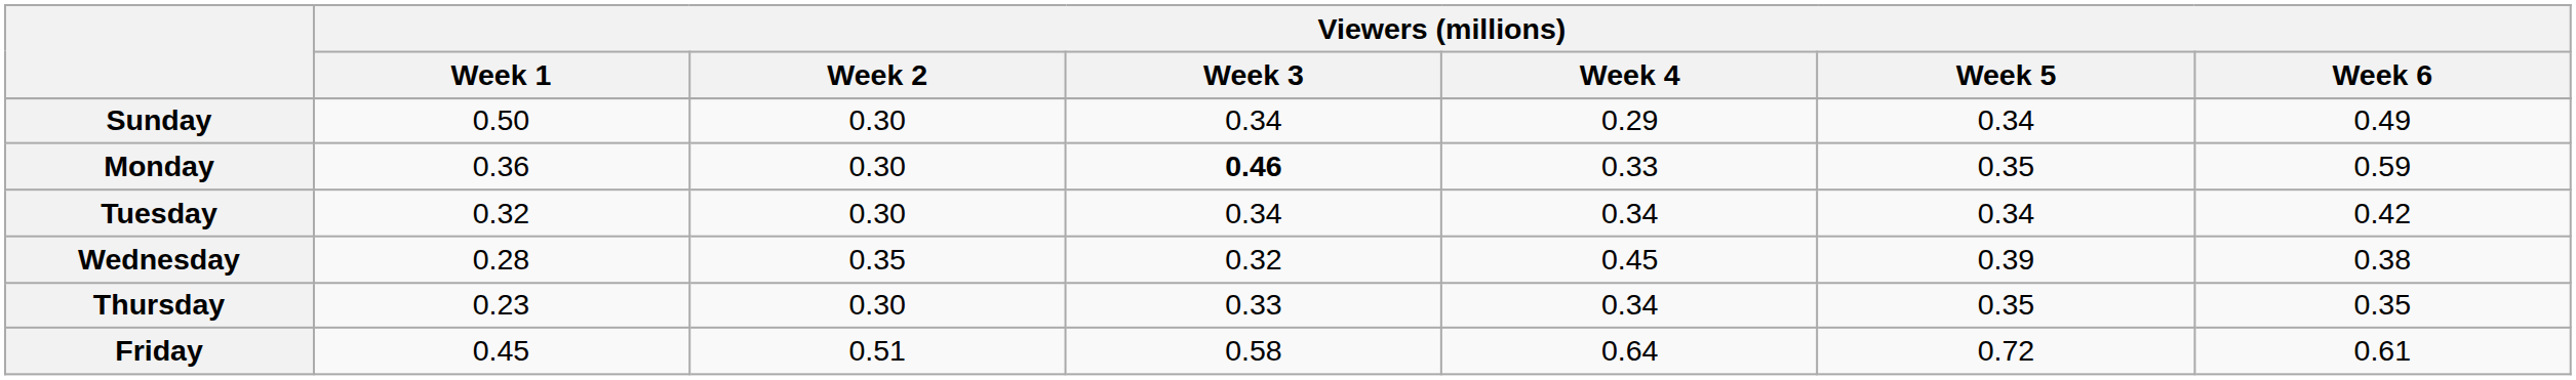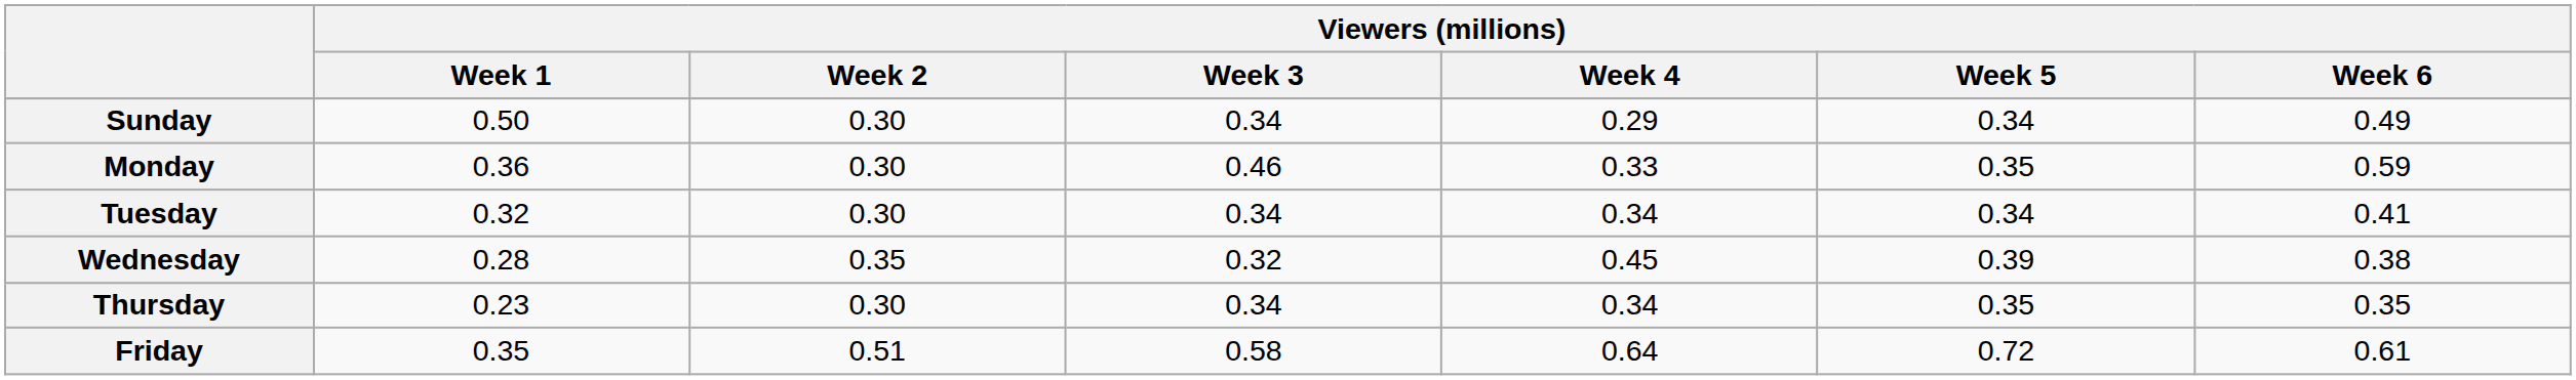 <table class="wikitable" style="font-size:90%; text-align:center; width: 100%; margin-left: auto; margin-right: auto;">
 <tr>
 <th scope="col" rowspan="2" style="width:12%;"></th>
 <th scope=col colspan=7>Viewers (millions)</th>
 </tr>
 <tr>
 <th>Week 1</th>
 <th>Week 2</th>
 <th>Week 3</th>
 <th>Week 4</th>
 <th>Week 5</th>
 <th>Week 6</th>
 </tr>
 <tr>
 </tr>
 <tr>
 <th>Sunday</th>
 <td>0.50</td>
 <td>0.30</td>
 <td>0.34</td>
 <td>0.29</td>
 <td>0.34</td>
 <td>0.49</td>
 </tr>
 <tr>
 <th>Monday</th>
 <td>0.36</td>
 <td>0.30</td>
-<td><strong>0.46</strong></td>
+<td>0.46</td>
 <td>0.33</td>
 <td>0.35</td>
 <td>0.59</td>
 </tr>
 <tr>
 <th>Tuesday</th>
 <td>0.32</td>
 <td>0.30</td>
 <td>0.34</td>
 <td>0.34</td>
 <td>0.34</td>
-<td>0.42</td>
+<td>0.41</td>
 </tr>
 <tr>
 <th>Wednesday</th>
 <td>0.28</td>
 <td>0.35</td>
 <td>0.32</td>
 <td>0.45</td>
 <td>0.39</td>
 <td>0.38</td>
 </tr>
 <tr>
 <th>Thursday</th>
 <td>0.23</td>
 <td>0.30</td>
-<td>0.33</td>
+<td>0.34</td>
 <td>0.34</td>
 <td>0.35</td>
 <td>0.35</td>
 </tr>
 <tr>
 <th>Friday</th>
-<td>0.45</td>
+<td>0.35</td>
 <td>0.51</td>
 <td>0.58</td>
 <td>0.64</td>
 <td>0.72</td>
 <td>0.61</td>
 </tr>
 </table>
